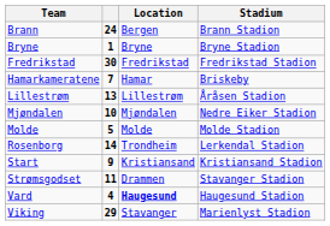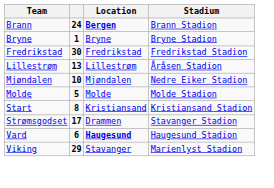 <table class="wikitable sortable" border="1">
 <tr>
 <th>Team</th>
 <th></th>
 <th>Location</th>
 <th>Stadium</th>
 </tr>
 <tr>
 <td><a href='#'>Brann</a></td>
 <td align="center"><strong>24</strong></td>
-<td><a href='#'>Bergen</a></td>
+<td><strong><a href='#'>Bergen</a></strong></td>
 <td><a href='#'>Brann Stadion</a></td>
 </tr>
 <tr>
 <td><a href='#'>Bryne</a></td>
 <td align="center"><strong>1</strong></td>
 <td><a href='#'>Bryne</a></td>
 <td><a href='#'>Bryne Stadion</a></td>
 </tr>
 <tr>
 <td><a href='#'>Fredrikstad</a></td>
 <td align="center"><strong>30</strong></td>
 <td><a href='#'>Fredrikstad</a></td>
 <td><a href='#'>Fredrikstad Stadion</a></td>
-</tr>
-<tr>
-<td><a href='#'>Hamarkameratene</a></td>
-<td align="center"><strong>7</strong></td>
-<td><a href='#'>Hamar</a></td>
-<td><a href='#'>Briskeby</a></td>
 </tr>
 <tr>
 <td><a href='#'>Lillestrøm</a></td>
 <td align="center"><strong>13</strong></td>
 <td><a href='#'>Lillestrøm</a></td>
 <td><a href='#'>Åråsen Stadion</a></td>
 </tr>
 <tr>
 <td><a href='#'>Mjøndalen</a></td>
 <td align="center"><strong>10</strong></td>
 <td><a href='#'>Mjøndalen</a></td>
 <td><a href='#'>Nedre Eiker Stadion</a></td>
 </tr>
 <tr>
 <td><a href='#'>Molde</a></td>
 <td align="center"><strong>5</strong></td>
 <td><a href='#'>Molde</a></td>
 <td><a href='#'>Molde Stadion</a></td>
 </tr>
 <tr>
-<td><a href='#'>Rosenborg</a></td>
-<td align="center"><strong>14</strong></td>
-<td><a href='#'>Trondheim</a></td>
-<td><a href='#'>Lerkendal Stadion</a></td>
-</tr>
-<tr>
 <td><a href='#'>Start</a></td>
-<td align="center"><strong>9</strong></td>
+<td align="center"><strong>8</strong></td>
 <td><a href='#'>Kristiansand</a></td>
 <td><a href='#'>Kristiansand Stadion</a></td>
 </tr>
 <tr>
 <td><a href='#'>Strømsgodset</a></td>
-<td align="center"><strong>11</strong></td>
+<td align="center"><strong>17</strong></td>
 <td><a href='#'>Drammen</a></td>
 <td><a href='#'>Stavanger Stadion</a></td>
 </tr>
 <tr>
 <td><a href='#'>Vard</a></td>
-<td align="center"><strong>4</strong></td>
+<td align="center"><strong>6</strong></td>
 <td><strong><a href='#'>Haugesund</a></strong></td>
 <td><a href='#'>Haugesund Stadion</a></td>
 </tr>
 <tr>
 <td><a href='#'>Viking</a></td>
 <td align="center"><strong>29</strong></td>
 <td><a href='#'>Stavanger</a></td>
 <td><a href='#'>Marienlyst Stadion</a></td>
 </tr>
 </table>
